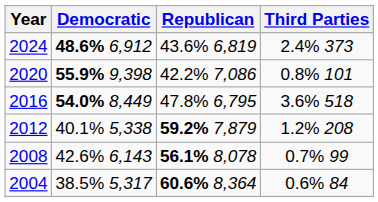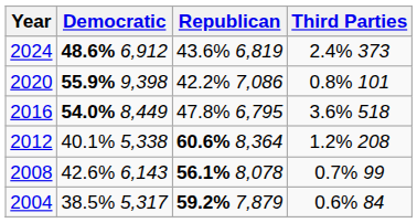 <table class="wikitable" style="float:right; margin:1em; font-size:95%;">
 <tr style="background:lightgrey;">
 <th>Year</th>
 <th><a href='#'>Democratic</a></th>
 <th><a href='#'>Republican</a></th>
 <th><a href='#'>Third Parties</a></th>
 </tr>
 <tr>
 <td align="center" ><a href='#'>2024</a></td>
 <td align="center" ><strong>48.6%</strong> <em>6,912</em></td>
 <td align="center" >43.6% <em>6,819</em></td>
 <td align="center" >2.4% <em>373</em></td>
 </tr>
 <tr>
 <td align="center" ><a href='#'>2020</a></td>
 <td align="center" ><strong>55.9%</strong> <em>9,398</em></td>
 <td align="center" >42.2% <em>7,086</em></td>
 <td align="center" >0.8% <em>101</em></td>
 </tr>
 <tr>
 <td align="center" ><a href='#'>2016</a></td>
 <td align="center" ><strong>54.0%</strong> <em>8,449</em></td>
 <td align="center" >47.8% <em>6,795</em></td>
 <td align="center" >3.6% <em>518</em></td>
 </tr>
 <tr>
 <td align="center" ><a href='#'>2012</a></td>
 <td align="center" >40.1% <em>5,338</em></td>
-<td align="center" ><strong>59.2%</strong> <em>7,879</em></td>
+<td align="center" ><strong>60.6%</strong> <em>8,364</em></td>
 <td align="center" >1.2% <em>208</em></td>
 </tr>
 <tr>
 <td align="center" ><a href='#'>2008</a></td>
 <td align="center" >42.6% <em>6,143</em></td>
 <td align="center" ><strong>56.1%</strong> <em>8,078</em></td>
 <td align="center" >0.7% <em>99</em></td>
 </tr>
 <tr>
 <td align="center" ><a href='#'>2004</a></td>
 <td align="center" >38.5% <em>5,317</em></td>
-<td align="center" ><strong>60.6%</strong> <em>8,364</em></td>
+<td align="center" ><strong>59.2%</strong> <em>7,879</em></td>
 <td align="center" >0.6% <em>84</em></td>
 </tr>
 <tr>
 </tr>
 </table>
